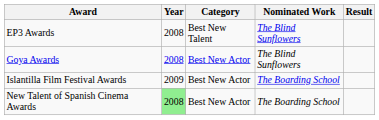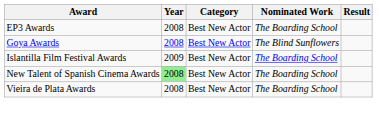 <table class="wikitable sortable">
 <tr>
 <th>Award</th>
 <th>Year</th>
 <th>Category</th>
 <th>Nominated Work</th>
 <th>Result</th>
 </tr>
 <tr>
 <td>EP3 Awards</td>
 <td>2008</td>
-<td>Best New Talent</td>
-<td><em><a href='#'>The Blind Sunflowers</a></em></td>
+<td>Best New Actor</td>
+<td><em>The Boarding School</em></td>
 <td></td>
 </tr>
 <tr>
 <td><a href='#'>Goya Awards</a></td>
 <td><a href='#'>2008</a></td>
 <td><a href='#'>Best New Actor</a></td>
 <td><em>The Blind Sunflowers</em></td>
 <td></td>
 </tr>
 <tr>
 <td>Islantilla Film Festival Awards</td>
 <td>2009</td>
 <td>Best New Actor</td>
 <td><em><a href='#'>The Boarding School</a></em></td>
 <td></td>
 </tr>
 <tr>
 <td>New Talent of Spanish Cinema Awards</td>
 <td style="background: lightgreen;">2008</td>
 <td>Best New Actor</td>
 <td><em>The Boarding School</em></td>
 <td></td>
 </tr>
+<tr>
+<td>Vieira de Plata Awards</td>
+<td>2008</td>
+<td>Best New Actor</td>
+<td><em>The Boarding School</em></td>
+<td></td>
+</tr>
 </table>
